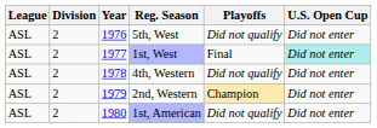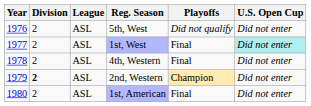 <table class="wikitable">
 <tr>
+<th>Year</th>
+<th>Division</th>
 <th>League</th>
-<th>Division</th>
-<th>Year</th>
 <th>Reg. Season</th>
 <th>Playoffs</th>
 <th>U.S. Open Cup</th>
 </tr>
 <tr>
+<td><a href='#'>1976</a></td>
+<td>2</td>
 <td>ASL</td>
-<td>2</td>
-<td><a href='#'>1976</a></td>
 <td>5th, West</td>
 <td><em>Did not qualify</em></td>
 <td><em>Did not enter</em></td>
 </tr>
 <tr>
+<td><a href='#'>1977</a></td>
+<td>2</td>
 <td>ASL</td>
-<td>2</td>
-<td><a href='#'>1977</a></td>
 <td bgcolor="B3B7FF">1st, West</td>
 <td>Final</td>
 <td style="background: paleturquoise;"><em>Did not enter</em></td>
 </tr>
 <tr>
+<td><a href='#'>1978</a></td>
+<td>2</td>
 <td>ASL</td>
-<td>2</td>
-<td><a href='#'>1978</a></td>
 <td>4th, Western</td>
-<td><em>Did not qualify</em></td>
+<td>Final</td>
 <td><em>Did not enter</em></td>
 </tr>
 <tr>
+<td><a href='#'>1979</a></td>
+<td><strong>2</strong></td>
 <td>ASL</td>
-<td>2</td>
-<td><a href='#'>1979</a></td>
 <td>2nd, Western</td>
 <td bgcolor="FFEBAD">Champion</td>
 <td><em>Did not enter</em></td>
 </tr>
 <tr>
+<td><a href='#'>1980</a></td>
+<td>2</td>
 <td>ASL</td>
-<td>2</td>
-<td><a href='#'>1980</a></td>
 <td bgcolor="B3B7FF">1st, American</td>
-<td><em>Did not qualify</em></td>
+<td>Final</td>
 <td><em>Did not enter</em></td>
 </tr>
 </table>
